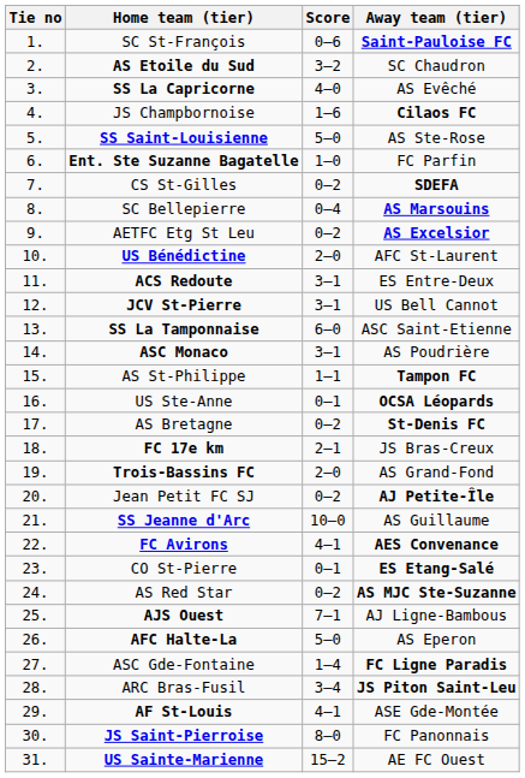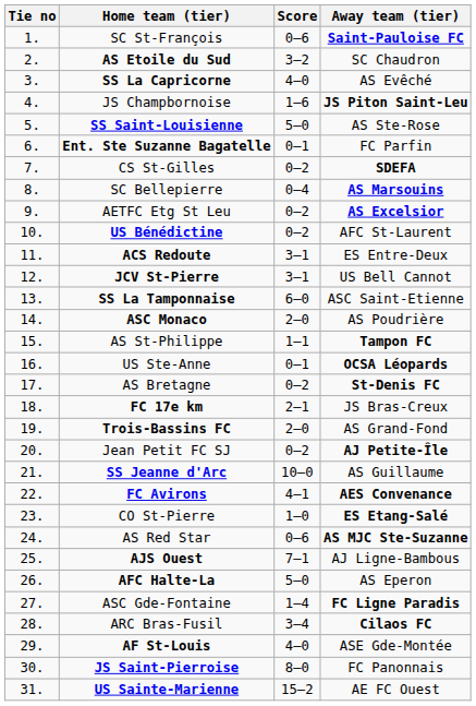 <table class="wikitable" style="text-align: center">
 <tr>
 <th>Tie no</th>
 <th>Home team (tier)</th>
 <th>Score</th>
 <th>Away team (tier)</th>
 </tr>
 <tr>
 <td>1.</td>
 <td> SC St-François</td>
 <td>0–6</td>
 <td><strong><a href='#'>Saint-Pauloise FC</a></strong> </td>
 </tr>
 <tr>
 <td>2.</td>
 <td> <strong>AS Etoile du Sud</strong></td>
 <td>3–2 </td>
 <td>SC Chaudron </td>
 </tr>
 <tr>
 <td>3.</td>
 <td> <strong>SS La Capricorne</strong></td>
 <td>4–0</td>
 <td>AS Evêché </td>
 </tr>
 <tr>
 <td>4.</td>
 <td> JS Champbornoise</td>
 <td>1–6</td>
-<td><strong>Cilaos FC</strong> </td>
+<td><strong>JS Piton Saint-Leu</strong> </td>
 </tr>
 <tr>
 <td>5.</td>
 <td> <strong><a href='#'>SS Saint-Louisienne</a></strong></td>
 <td>5–0</td>
 <td>AS Ste-Rose </td>
 </tr>
 <tr>
 <td>6.</td>
 <td> <strong>Ent. Ste Suzanne Bagatelle</strong></td>
-<td>1–0</td>
+<td>0–1 </td>
 <td>FC Parfin </td>
 </tr>
 <tr>
 <td>7.</td>
 <td> CS St-Gilles</td>
 <td>0–2</td>
 <td><strong>SDEFA</strong> </td>
 </tr>
 <tr>
 <td>8.</td>
 <td> SC Bellepierre</td>
 <td>0–4</td>
 <td><strong><a href='#'>AS Marsouins</a></strong> </td>
 </tr>
 <tr>
 <td>9.</td>
 <td> AETFC Etg St Leu</td>
 <td>0–2</td>
 <td><strong><a href='#'>AS Excelsior</a></strong> </td>
 </tr>
 <tr>
 <td>10.</td>
 <td> <strong><a href='#'>US Bénédictine</a></strong></td>
-<td>2–0</td>
+<td>0–2</td>
 <td>AFC St-Laurent </td>
 </tr>
 <tr>
 <td>11.</td>
 <td> <strong>ACS Redoute</strong></td>
 <td>3–1</td>
 <td>ES Entre-Deux </td>
 </tr>
 <tr>
 <td>12.</td>
 <td> <strong>JCV St-Pierre</strong></td>
 <td>3–1 </td>
 <td>US Bell Cannot </td>
 </tr>
 <tr>
 <td>13.</td>
 <td> <strong> SS La Tamponnaise</strong></td>
 <td>6–0</td>
 <td>ASC Saint-Etienne </td>
 </tr>
 <tr>
 <td>14.</td>
 <td> <strong>ASC Monaco</strong></td>
-<td>3–1</td>
+<td>2–0</td>
 <td>AS Poudrière </td>
 </tr>
 <tr>
 <td>15.</td>
 <td> AS St-Philippe</td>
 <td>1–1 </td>
 <td><strong>Tampon FC</strong> </td>
 </tr>
 <tr>
 <td>16.</td>
 <td> US Ste-Anne</td>
 <td>0–1</td>
 <td><strong>OCSA Léopards</strong> </td>
 </tr>
 <tr>
 <td>17.</td>
 <td> AS Bretagne</td>
 <td>0–2</td>
 <td><strong>St-Denis FC</strong> </td>
 </tr>
 <tr>
 <td>18.</td>
 <td> <strong>FC 17e km</strong></td>
 <td>2–1</td>
 <td>JS Bras-Creux </td>
 </tr>
 <tr>
 <td>19.</td>
 <td> <strong>Trois-Bassins FC</strong></td>
 <td>2–0</td>
 <td>AS Grand-Fond </td>
 </tr>
 <tr>
 <td>20.</td>
 <td> Jean Petit FC SJ</td>
 <td>0–2</td>
 <td><strong>AJ Petite-Île</strong> </td>
 </tr>
 <tr>
 <td>21.</td>
 <td> <strong><a href='#'>SS Jeanne d'Arc</a></strong></td>
 <td>10–0</td>
 <td>AS Guillaume </td>
 </tr>
 <tr>
 <td>22.</td>
 <td> <strong><a href='#'>FC Avirons</a></strong></td>
 <td>4–1</td>
 <td><strong>AES Convenance </strong></td>
 </tr>
 <tr>
 <td>23.</td>
 <td> CO St-Pierre</td>
-<td>0–1 </td>
+<td>1–0</td>
 <td><strong>ES Etang-Salé</strong> </td>
 </tr>
 <tr>
 <td>24.</td>
 <td> AS Red Star</td>
-<td>0–2</td>
+<td>0–6</td>
 <td><strong>AS MJC Ste-Suzanne</strong> </td>
 </tr>
 <tr>
 <td>25.</td>
 <td> <strong>AJS Ouest</strong></td>
 <td>7–1</td>
 <td>AJ Ligne-Bambous </td>
 </tr>
 <tr>
 <td>26.</td>
 <td> <strong>AFC Halte-La</strong></td>
 <td>5–0</td>
 <td>AS Eperon </td>
 </tr>
 <tr>
 <td>27.</td>
 <td> ASC Gde-Fontaine</td>
 <td>1–4</td>
 <td><strong>FC Ligne Paradis</strong> </td>
 </tr>
 <tr>
 <td>28.</td>
 <td> ARC Bras-Fusil</td>
 <td>3–4</td>
-<td><strong>JS Piton Saint-Leu</strong> </td>
+<td><strong>Cilaos FC</strong> </td>
 </tr>
 <tr>
 <td>29.</td>
 <td> <strong>AF St-Louis</strong></td>
-<td>4–1</td>
+<td>4–0</td>
 <td>ASE Gde-Montée </td>
 </tr>
 <tr>
 <td>30.</td>
 <td> <strong><a href='#'>JS Saint-Pierroise</a></strong></td>
 <td>8–0</td>
 <td>FC Panonnais </td>
 </tr>
 <tr>
 <td>31.</td>
 <td> <strong><a href='#'>US Sainte-Marienne</a></strong></td>
 <td>15–2</td>
 <td>AE FC Ouest </td>
 </tr>
 </table>
